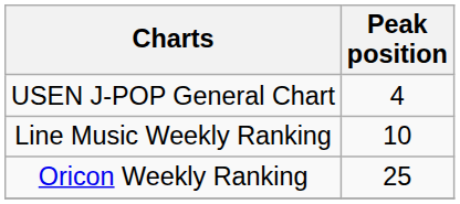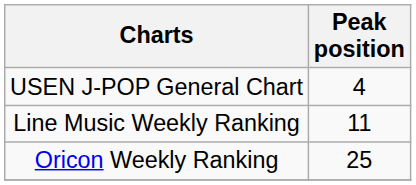 <table class="wikitable sortable plainrowheaders" style="text-align:center">
 <tr>
 <th scope="col">Charts</th>
 <th scope="col">Peak<br>position</th>
 </tr>
 <tr>
 <td>USEN J-POP General Chart</td>
 <td>4</td>
 </tr>
 <tr>
 <td>Line Music Weekly Ranking</td>
-<td>10</td>
+<td>11</td>
 </tr>
 <tr>
 <td><a href='#'>Oricon</a> Weekly Ranking</td>
 <td>25</td>
 </tr>
 <tr>
 </tr>
 </table>
